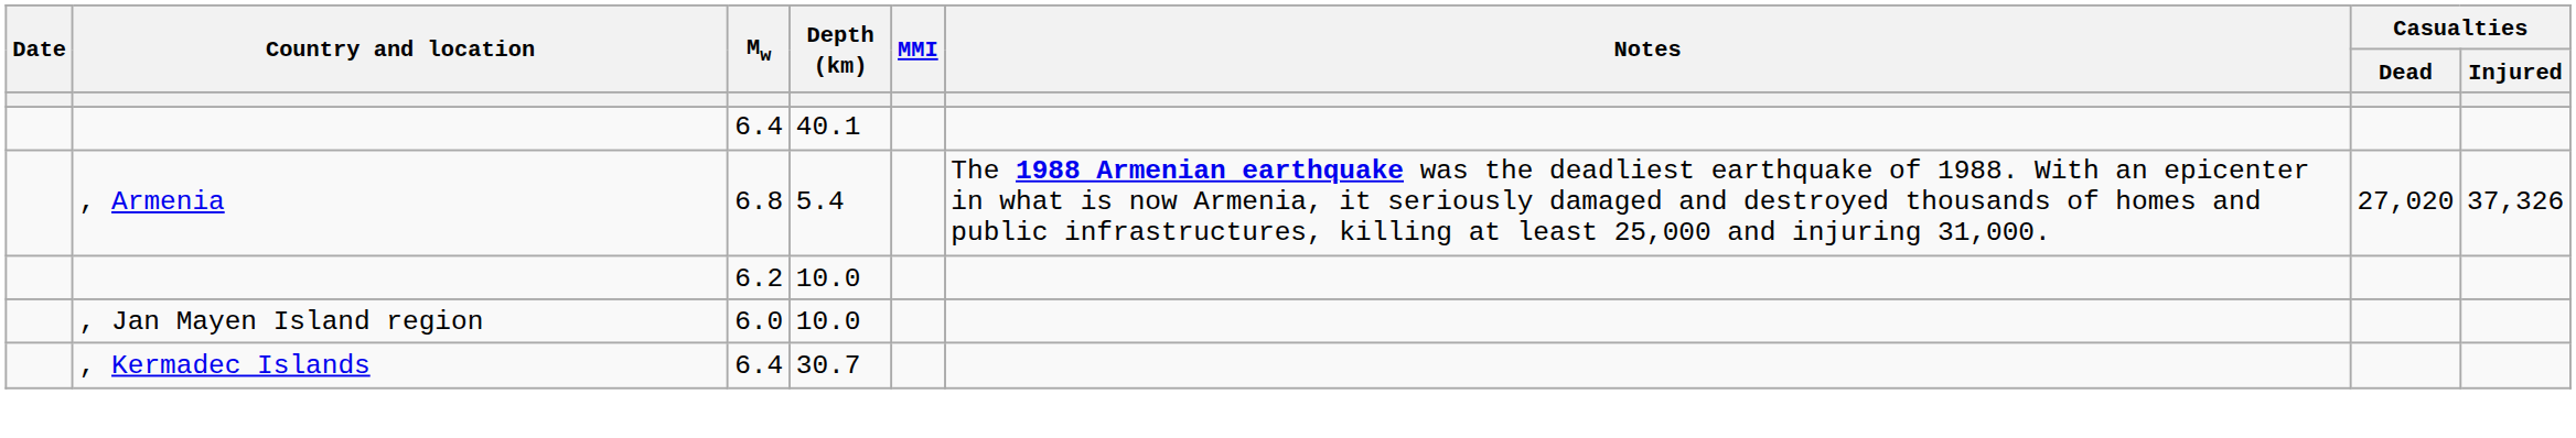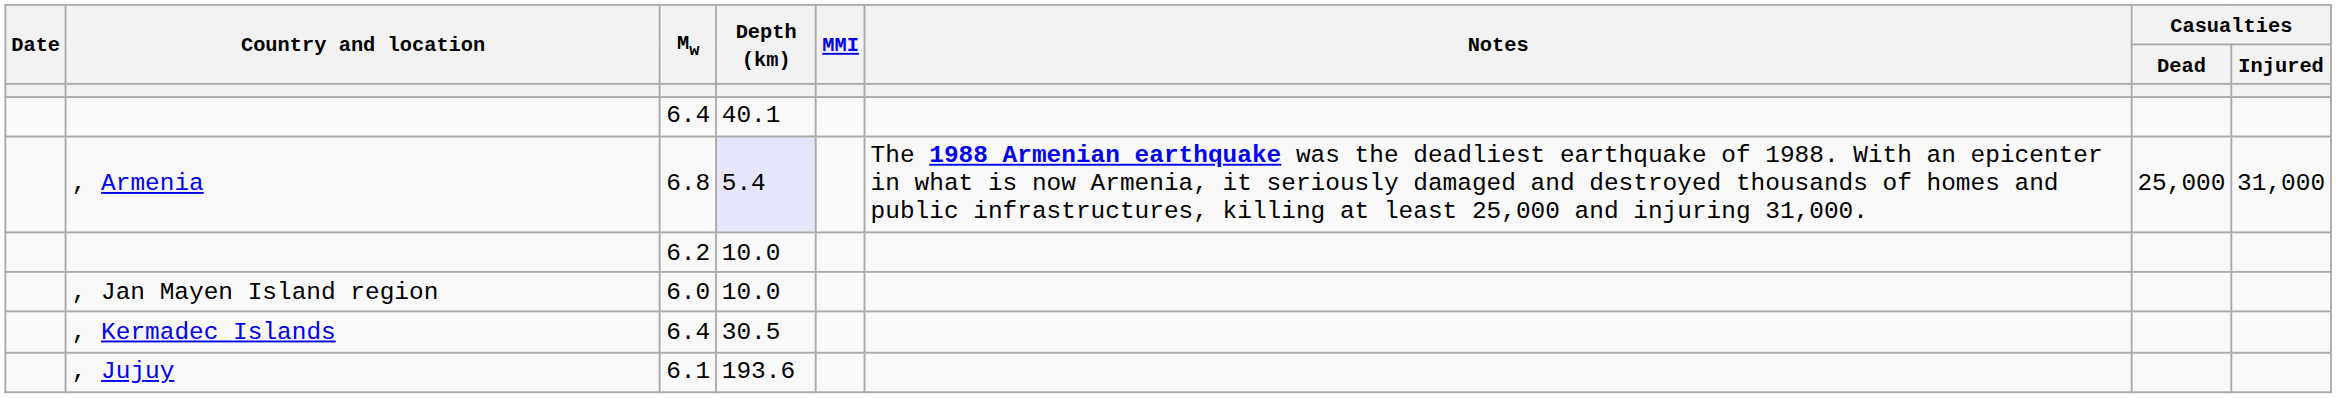 <table class="wikitable sortable" style="border:1px black; margin-left:1em;">
 <tr>
 <th rowspan="2"><small>Date</small></th>
 <th rowspan="2" style="width: 310px"><small>Country and location</small></th>
 <th rowspan="2"><small>M<sub>w</sub></small></th>
 <th rowspan="2"><small>Depth (km)</small></th>
 <th rowspan="2"><small><a href='#'>MMI</a></small></th>
 <th rowspan="2" class="unsortable"><small>Notes</small></th>
 <th colspan="2"><small>Casualties</small></th>
 </tr>
 <tr>
 <th><small>Dead</small></th>
 <th><small>Injured</small></th>
 </tr>
 <tr>
 <th></th>
 <th></th>
 <th></th>
 <th></th>
 <th></th>
 <th></th>
 <th></th>
 <th></th>
 </tr>
 <tr>
 <td></td>
 <td></td>
 <td>6.4</td>
 <td>40.1</td>
 <td></td>
 <td></td>
 <td></td>
 <td></td>
 </tr>
 <tr>
 <td></td>
 <td>, <a href='#'>Armenia</a></td>
 <td>6.8</td>
-<td>5.4</td>
+<td style="background: lavender;">5.4</td>
 <td></td>
 <td>The <strong><a href='#'>1988 Armenian earthquake</a></strong> was the deadliest earthquake of 1988. With an epicenter in what is now Armenia, it seriously damaged and destroyed thousands of homes and public infrastructures, killing at least 25,000 and injuring 31,000.</td>
-<td>27,020</td>
-<td>37,326</td>
+<td>25,000</td>
+<td>31,000</td>
 </tr>
 <tr>
 <td></td>
 <td></td>
 <td>6.2</td>
 <td>10.0</td>
 <td></td>
 <td></td>
 <td></td>
 <td></td>
 </tr>
 <tr>
 <td></td>
 <td>, Jan Mayen Island region</td>
 <td>6.0</td>
 <td>10.0</td>
 <td></td>
 <td></td>
 <td></td>
 <td></td>
 </tr>
 <tr>
 <td></td>
 <td>, <a href='#'>Kermadec Islands</a></td>
 <td>6.4</td>
-<td>30.7</td>
+<td>30.5</td>
+<td></td>
+<td></td>
+<td></td>
+<td></td>
+</tr>
+<tr>
+<td></td>
+<td>, <a href='#'>Jujuy</a></td>
+<td>6.1</td>
+<td>193.6</td>
 <td></td>
 <td></td>
 <td></td>
 <td></td>
 </tr>
 </table>
